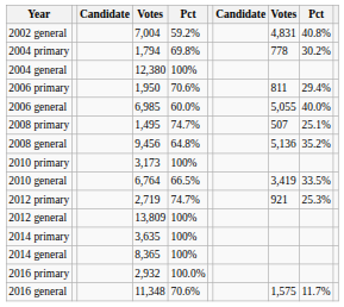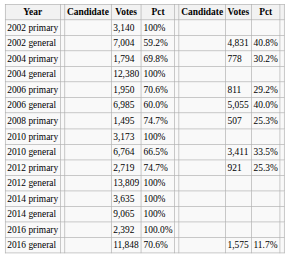 <table class="wikitable" style="margin:0.5em ; font-size:95%">
 <tr>
 <th>Year</th>
 <th></th>
 <th>Candidate</th>
 <th>Votes</th>
 <th>Pct</th>
 <th></th>
 <th>Candidate</th>
 <th>Votes</th>
 <th>Pct</th>
 <th></th>
+</tr>
+<tr>
+<td>2002 primary</td>
+<td></td>
+<td></td>
+<td>3,140</td>
+<td>100%</td>
+<td></td>
+<td></td>
+<td></td>
+<td></td>
+<td></td>
 </tr>
 <tr>
 <td>2002 general</td>
 <td></td>
 <td></td>
 <td>7,004</td>
 <td>59.2%</td>
 <td></td>
 <td></td>
 <td>4,831</td>
 <td>40.8%</td>
 <td></td>
 </tr>
 <tr>
 <td>2004 primary</td>
 <td></td>
 <td></td>
 <td>1,794</td>
 <td>69.8%</td>
 <td></td>
 <td></td>
 <td>778</td>
 <td>30.2%</td>
 <td></td>
 </tr>
 <tr>
 <td>2004 general</td>
 <td></td>
 <td></td>
 <td>12,380</td>
 <td>100%</td>
 <td></td>
 <td></td>
 <td></td>
 <td></td>
 <td></td>
 </tr>
 <tr>
 <td>2006 primary</td>
 <td></td>
 <td></td>
 <td>1,950</td>
 <td>70.6%</td>
 <td></td>
 <td></td>
 <td>811</td>
-<td>29.4%</td>
+<td>29.2%</td>
 <td></td>
 </tr>
 <tr>
 <td>2006 general</td>
 <td></td>
 <td></td>
 <td>6,985</td>
 <td>60.0%</td>
 <td></td>
 <td></td>
 <td>5,055</td>
 <td>40.0%</td>
 <td></td>
 </tr>
 <tr>
 <td>2008 primary</td>
 <td></td>
 <td></td>
 <td>1,495</td>
 <td>74.7%</td>
 <td></td>
 <td></td>
 <td>507</td>
-<td>25.1%</td>
-<td></td>
-</tr>
-<tr>
-<td>2008 general</td>
-<td></td>
-<td></td>
-<td>9,456</td>
-<td>64.8%</td>
-<td></td>
-<td></td>
-<td>5,136</td>
-<td>35.2%</td>
+<td>25.3%</td>
 <td></td>
 </tr>
 <tr>
 <td>2010 primary</td>
 <td></td>
 <td></td>
 <td>3,173</td>
 <td>100%</td>
 <td></td>
 <td></td>
 <td></td>
 <td></td>
 <td></td>
 </tr>
 <tr>
 <td>2010 general</td>
 <td></td>
 <td></td>
 <td>6,764</td>
 <td>66.5%</td>
 <td></td>
 <td></td>
-<td>3,419</td>
+<td>3,411</td>
 <td>33.5%</td>
 <td></td>
 </tr>
 <tr>
 <td>2012 primary</td>
 <td></td>
 <td></td>
 <td>2,719</td>
 <td>74.7%</td>
 <td></td>
 <td></td>
 <td>921</td>
 <td>25.3%</td>
 <td></td>
 </tr>
 <tr>
 <td>2012 general</td>
 <td></td>
 <td></td>
 <td>13,809</td>
 <td>100%</td>
 <td></td>
 <td></td>
 <td></td>
 <td></td>
 <td></td>
 </tr>
 <tr>
 <td>2014 primary</td>
 <td></td>
 <td></td>
 <td>3,635</td>
 <td>100%</td>
 <td></td>
 <td></td>
 <td></td>
 <td></td>
 <td></td>
 </tr>
 <tr>
 <td>2014 general</td>
 <td></td>
 <td></td>
-<td>8,365</td>
+<td>9,065</td>
 <td>100%</td>
 <td></td>
 <td></td>
 <td></td>
 <td></td>
 <td></td>
 </tr>
 <tr>
 <td>2016 primary</td>
 <td></td>
 <td></td>
-<td>2,932</td>
+<td>2,392</td>
 <td>100.0%</td>
 <td></td>
 <td></td>
 <td></td>
 <td></td>
 <td></td>
 </tr>
 <tr>
 <td>2016 general</td>
 <td></td>
 <td></td>
-<td>11,348</td>
+<td>11,848</td>
 <td>70.6%</td>
 <td></td>
 <td></td>
 <td>1,575</td>
 <td>11.7%</td>
 <td></td>
 </tr>
 </table>
